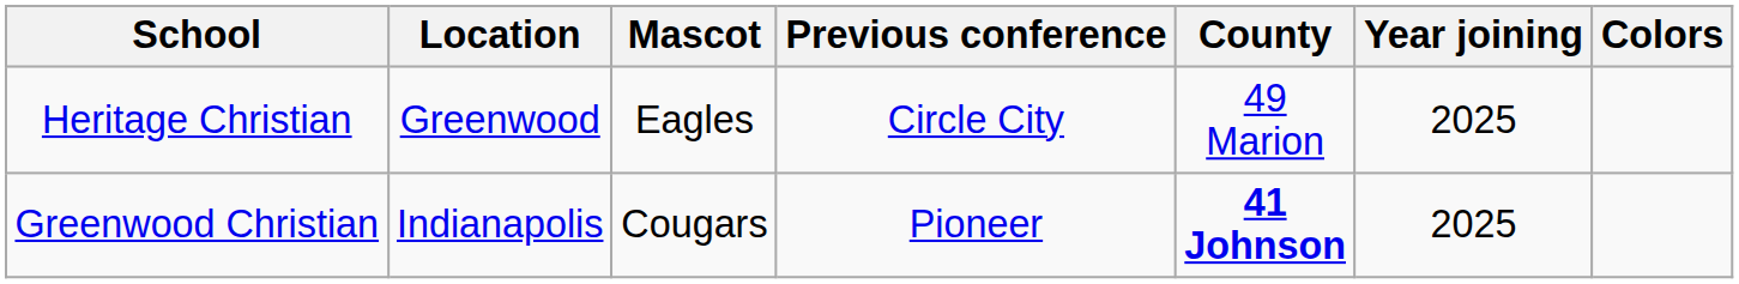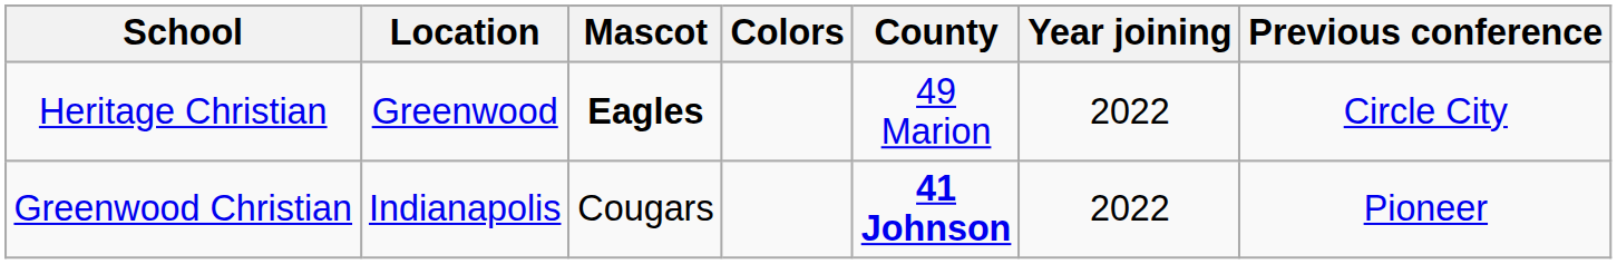 <table class="wikitable" style="text-align:center;">
 <tr>
 <th>School</th>
 <th>Location</th>
 <th>Mascot</th>
-<th>Previous conference</th>
+<th>Colors</th>
 <th>County</th>
 <th>Year joining</th>
-<th>Colors</th>
+<th>Previous conference</th>
 </tr>
 <tr>
 <td><a href='#'>Heritage Christian</a></td>
 <td><a href='#'>Greenwood</a></td>
-<td>Eagles</td>
+<td><strong>Eagles</strong></td>
+<td> </td>
+<td><a href='#'>49 <br> Marion</a></td>
+<td>2022</td>
 <td><a href='#'>Circle City</a></td>
-<td><a href='#'>49 <br> Marion</a></td>
-<td>2025</td>
-<td> </td>
 </tr>
 <tr>
 <td><a href='#'>Greenwood Christian</a></td>
 <td><a href='#'>Indianapolis</a></td>
 <td>Cougars</td>
+<td>  </td>
+<td><strong><a href='#'>41 <br> Johnson</a></strong></td>
+<td>2022</td>
 <td><a href='#'>Pioneer</a></td>
-<td><strong><a href='#'>41 <br> Johnson</a></strong></td>
-<td>2025</td>
-<td>  </td>
 </tr>
 </table>
